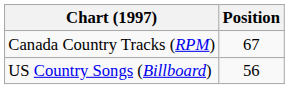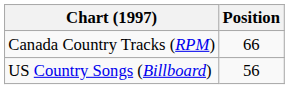 <table class="wikitable sortable">
 <tr>
 <th scope="col">Chart (1997)</th>
 <th scope="col">Position</th>
 </tr>
 <tr>
 <td>Canada Country Tracks (<em><a href='#'>RPM</a></em>)</td>
-<td align="center">67</td>
+<td align="center">66</td>
 </tr>
 <tr>
 <td>US <a href='#'>Country Songs</a> (<em><a href='#'>Billboard</a></em>)</td>
 <td align="center">56</td>
 </tr>
 </table>
